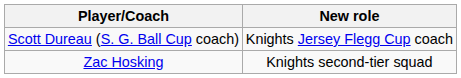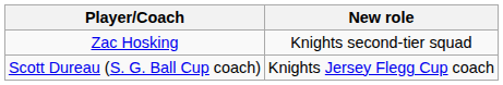 <table class="wikitable sortable" style="text-align: center; font-size:90%">
 <tr style="background:#efefef;">
 <th>Player/Coach</th>
 <th>New role</th>
 </tr>
 <tr>
+<td><a href='#'>Zac Hosking</a></td>
+<td>Knights second-tier squad</td>
+</tr>
+<tr>
 <td><a href='#'>Scott Dureau</a> (<a href='#'>S. G. Ball Cup</a> coach)</td>
 <td>Knights <a href='#'>Jersey Flegg Cup</a> coach</td>
 </tr>
-<tr>
-<td><a href='#'>Zac Hosking</a></td>
-<td>Knights second-tier squad</td>
-</tr>
 </table>
